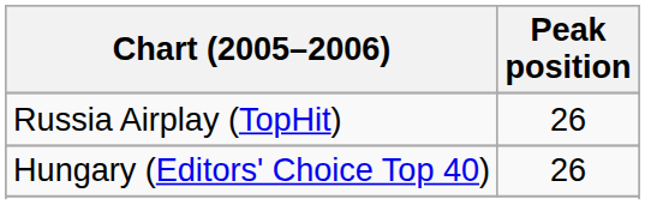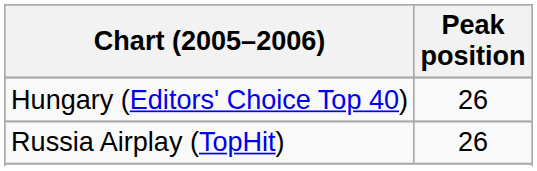 <table class="wikitable sortable">
 <tr>
 <th>Chart (2005–2006)</th>
 <th>Peak<br>position</th>
 </tr>
 <tr>
 </tr>
 <tr>
 </tr>
 <tr>
 </tr>
 <tr>
 </tr>
 <tr>
 </tr>
 <tr>
 </tr>
 <tr>
 </tr>
 <tr>
-<td>Russia Airplay (<a href='#'>TopHit</a>)</td>
+<td>Hungary (<a href='#'>Editors' Choice Top 40</a>)</td>
 <td align="center">26</td>
 </tr>
 <tr>
 </tr>
 <tr>
 </tr>
 <tr>
 </tr>
 <tr>
-<td>Hungary (<a href='#'>Editors' Choice Top 40</a>)</td>
+<td>Russia Airplay (<a href='#'>TopHit</a>)</td>
 <td align="center">26</td>
 </tr>
 <tr>
 </tr>
 <tr>
 </tr>
 <tr>
 </tr>
 <tr>
 </tr>
 </table>
